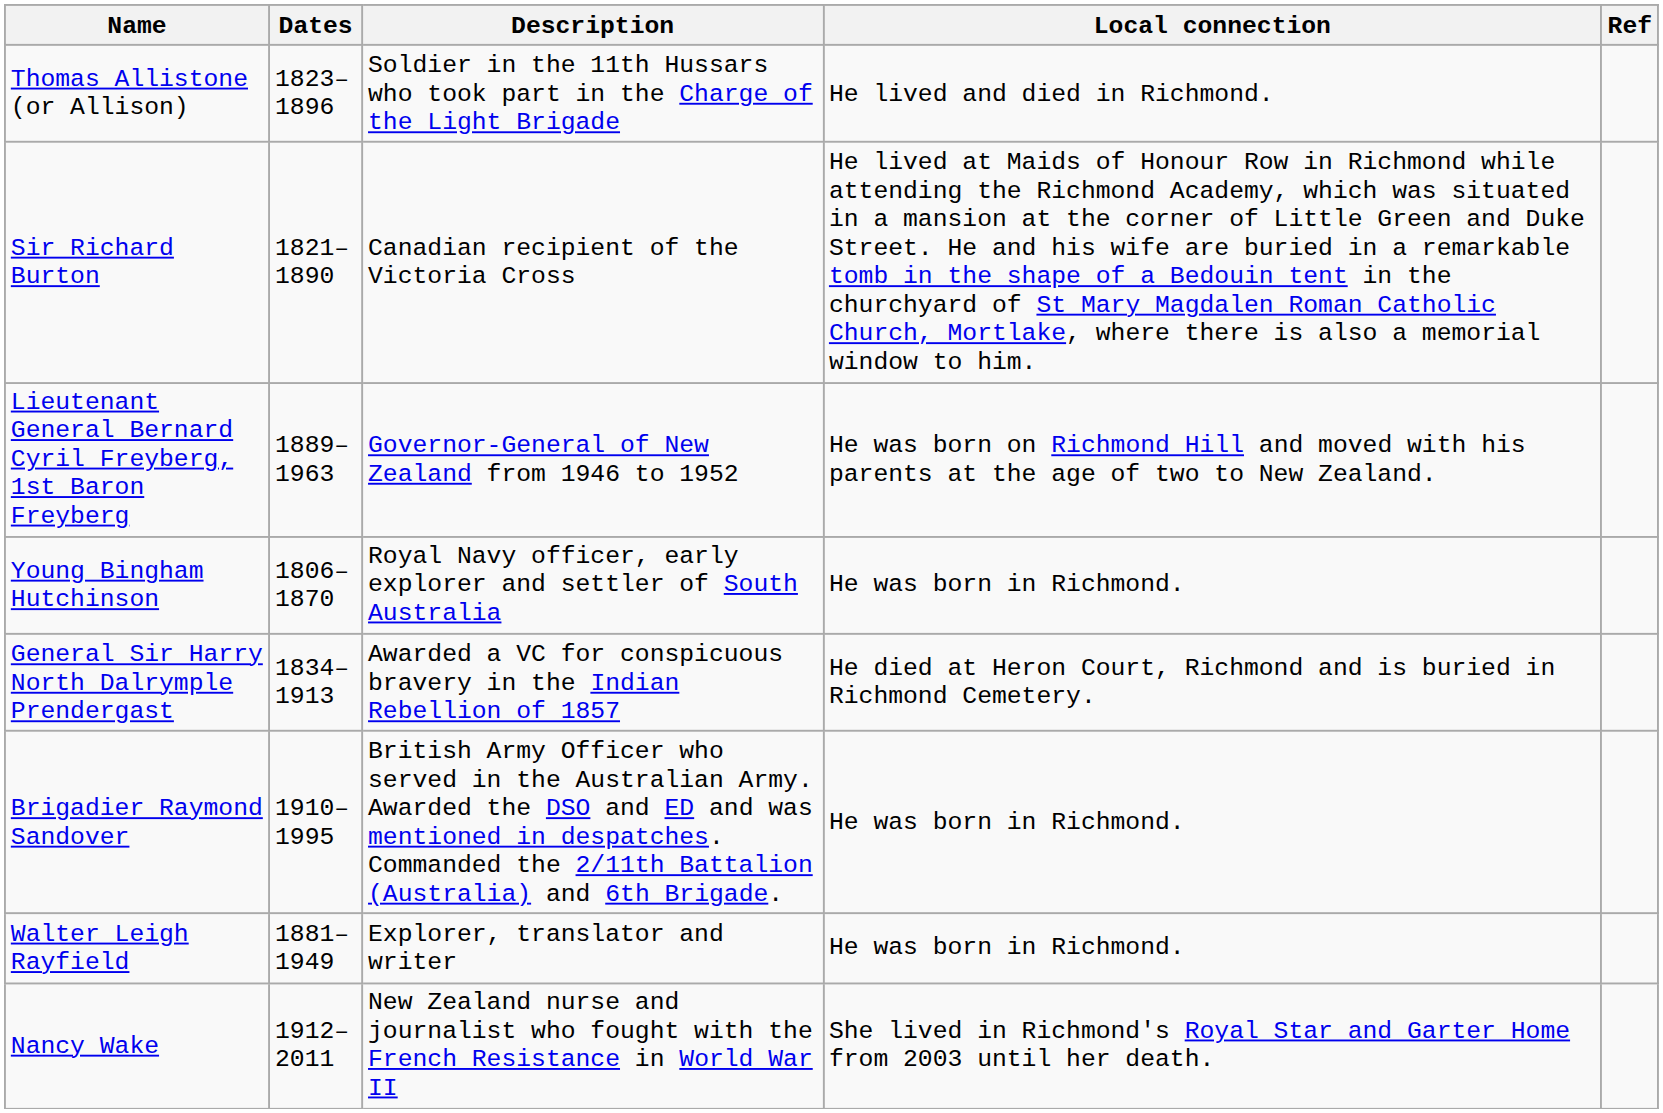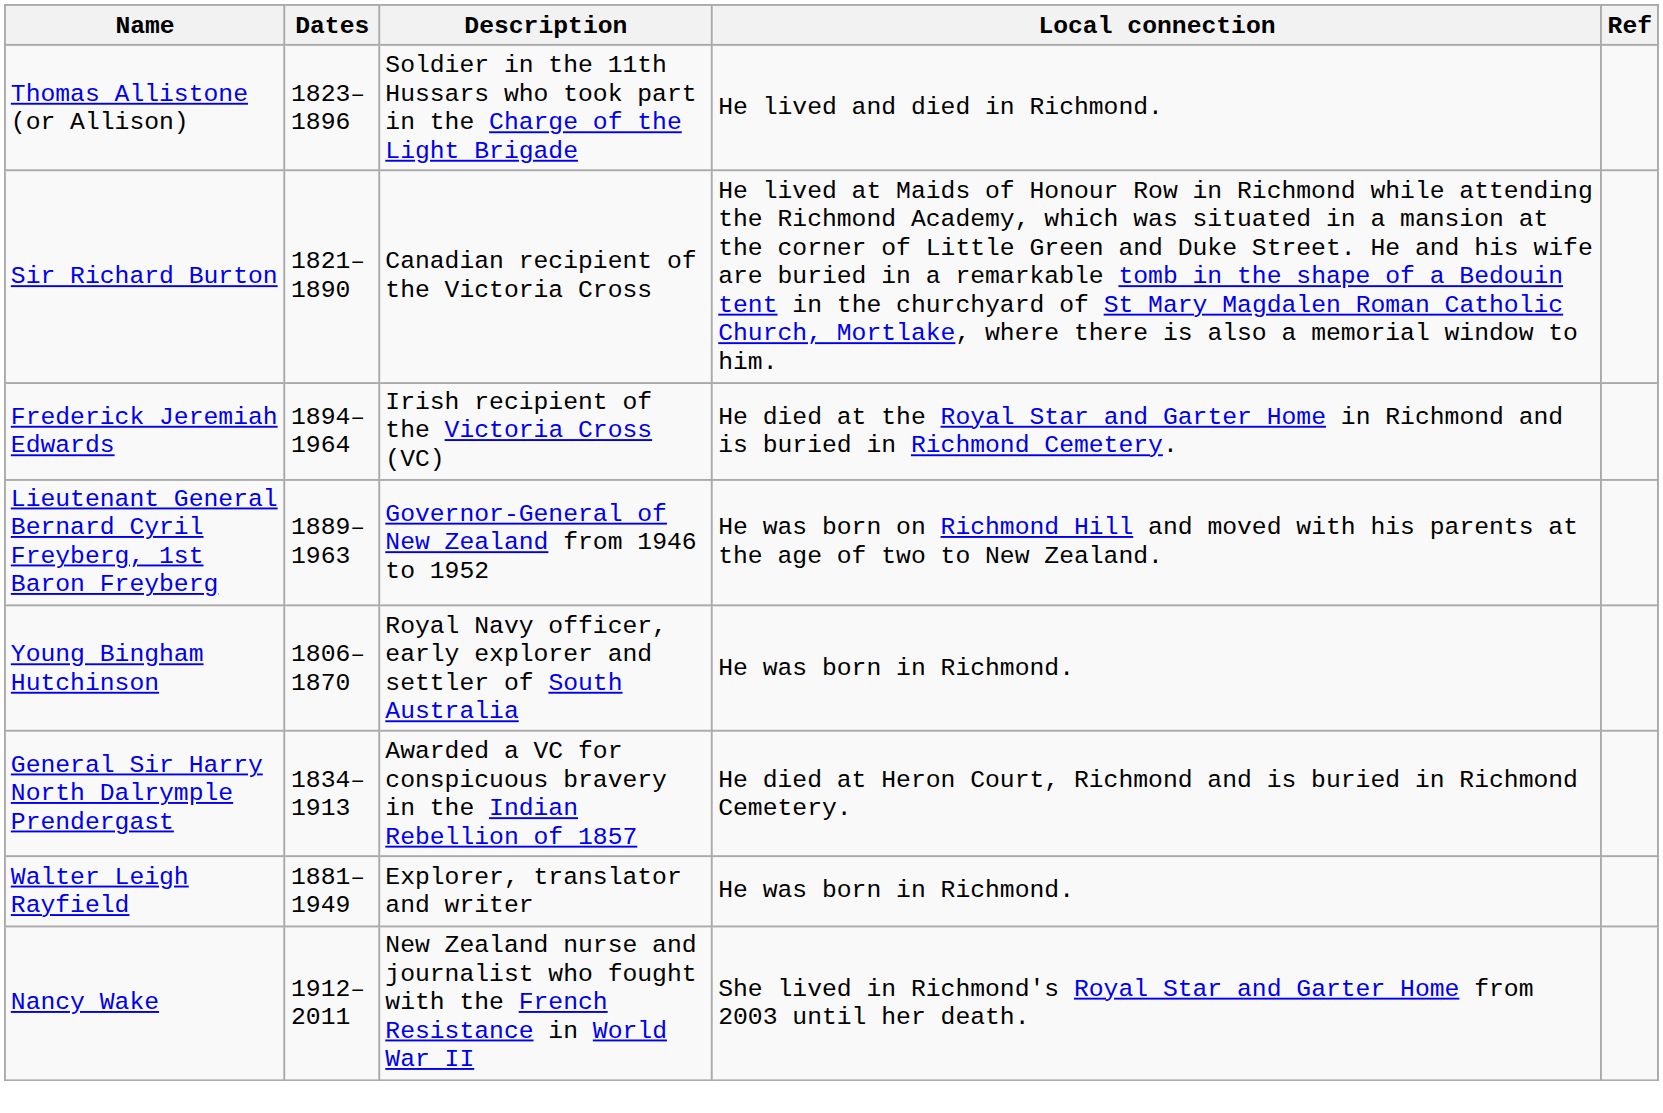 <table class="wikitable sortable">
 <tr>
 <th width=>Name</th>
 <th width=>Dates</th>
 <th width=>Description</th>
 <th width=>Local connection</th>
 <th width=>Ref</th>
 </tr>
 <tr>
 <td><a href='#'>Thomas Allistone</a> (or Allison)</td>
 <td>1823–1896</td>
 <td>Soldier in the 11th Hussars who took part in the <a href='#'>Charge of the Light Brigade</a></td>
 <td>He lived and died in Richmond.</td>
 <td></td>
 </tr>
 <tr>
 <td><a href='#'>Sir Richard Burton</a></td>
 <td>1821–1890</td>
 <td>Canadian recipient of the Victoria Cross</td>
 <td>He lived at Maids of Honour Row in Richmond while attending the Richmond Academy, which was situated in a mansion at the corner of Little Green and Duke Street. He and his wife are buried in a remarkable <a href='#'>tomb in the shape of a Bedouin tent</a> in the churchyard of <a href='#'>St Mary Magdalen Roman Catholic Church, Mortlake</a>, where there is also a memorial window to him.</td>
+<td></td>
+</tr>
+<tr>
+<td><a href='#'>Frederick Jeremiah Edwards</a></td>
+<td>1894–1964</td>
+<td>Irish recipient of the <a href='#'>Victoria Cross</a> (VC)</td>
+<td>He died at the <a href='#'>Royal Star and Garter Home</a> in Richmond and is buried in <a href='#'>Richmond Cemetery</a>.</td>
 <td></td>
 </tr>
 <tr>
 <td><a href='#'>Lieutenant General Bernard Cyril Freyberg, 1st Baron Freyberg</a></td>
 <td>1889–1963</td>
 <td><a href='#'>Governor-General of New Zealand</a> from 1946 to 1952</td>
 <td>He was born on <a href='#'>Richmond Hill</a> and moved with his parents at the age of two to New Zealand.</td>
 <td></td>
 </tr>
 <tr>
 <td><a href='#'>Young Bingham Hutchinson</a></td>
 <td>1806–1870</td>
 <td>Royal Navy officer, early explorer and settler of <a href='#'>South Australia</a></td>
 <td>He was born in Richmond.</td>
 <td></td>
 </tr>
 <tr>
 <td><a href='#'>General Sir Harry North Dalrymple Prendergast</a></td>
 <td>1834–1913</td>
 <td>Awarded a VC for conspicuous bravery in the <a href='#'>Indian Rebellion of 1857</a></td>
 <td>He died at Heron Court, Richmond and is buried in Richmond Cemetery.</td>
 <td></td>
 </tr>
 <tr>
-<td><a href='#'>Brigadier Raymond Sandover</a></td>
-<td>1910–1995</td>
-<td>British Army Officer who served in the Australian Army. Awarded the <a href='#'>DSO</a> and <a href='#'>ED</a> and was <a href='#'>mentioned in despatches</a>. Commanded the <a href='#'>2/11th Battalion (Australia)</a> and <a href='#'>6th Brigade</a>.</td>
-<td>He was born in Richmond.</td>
-<td></td>
-</tr>
-<tr>
 <td><a href='#'>Walter Leigh Rayfield</a></td>
 <td>1881–1949</td>
 <td>Explorer, translator and writer</td>
 <td>He was born in Richmond.</td>
 <td></td>
 </tr>
 <tr>
 <td><a href='#'>Nancy Wake</a></td>
 <td>1912–2011</td>
 <td>New Zealand nurse and journalist who fought with the <a href='#'>French Resistance</a> in <a href='#'>World War II</a></td>
 <td>She lived in Richmond's <a href='#'>Royal Star and Garter Home</a> from 2003 until her death.</td>
 <td></td>
 </tr>
 </table>
